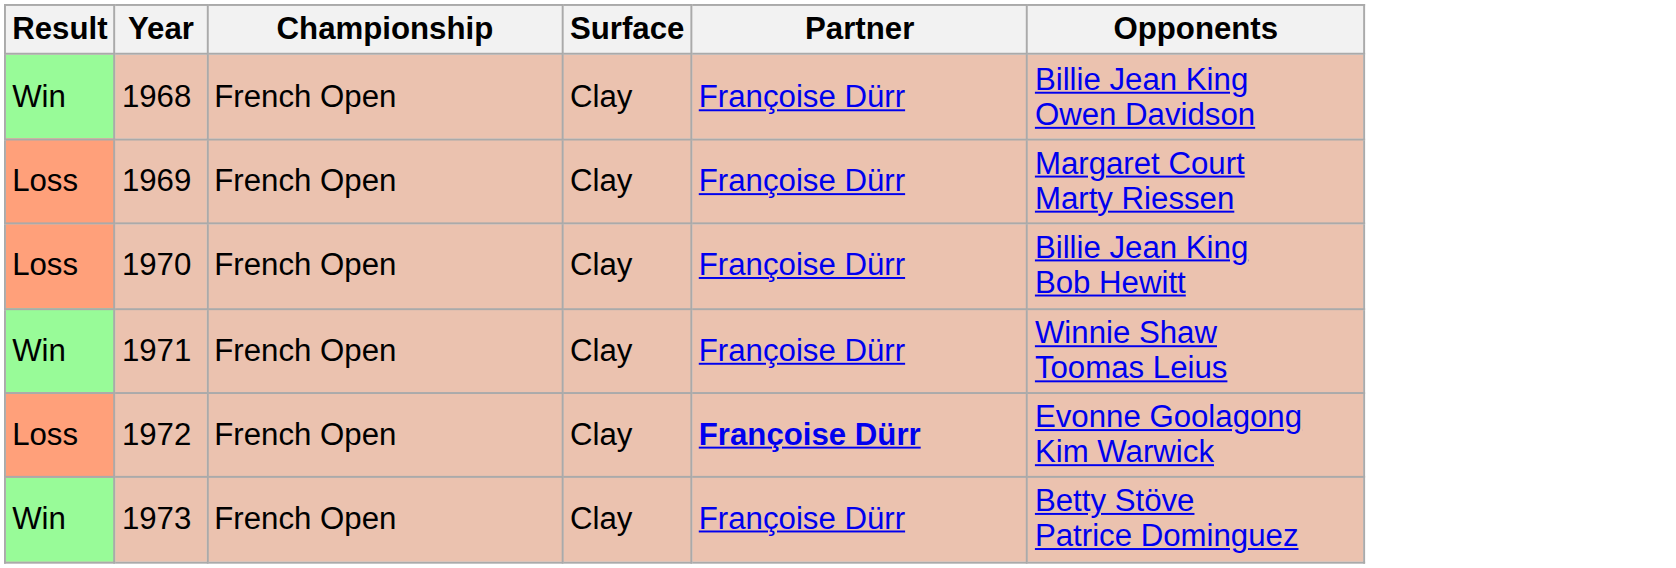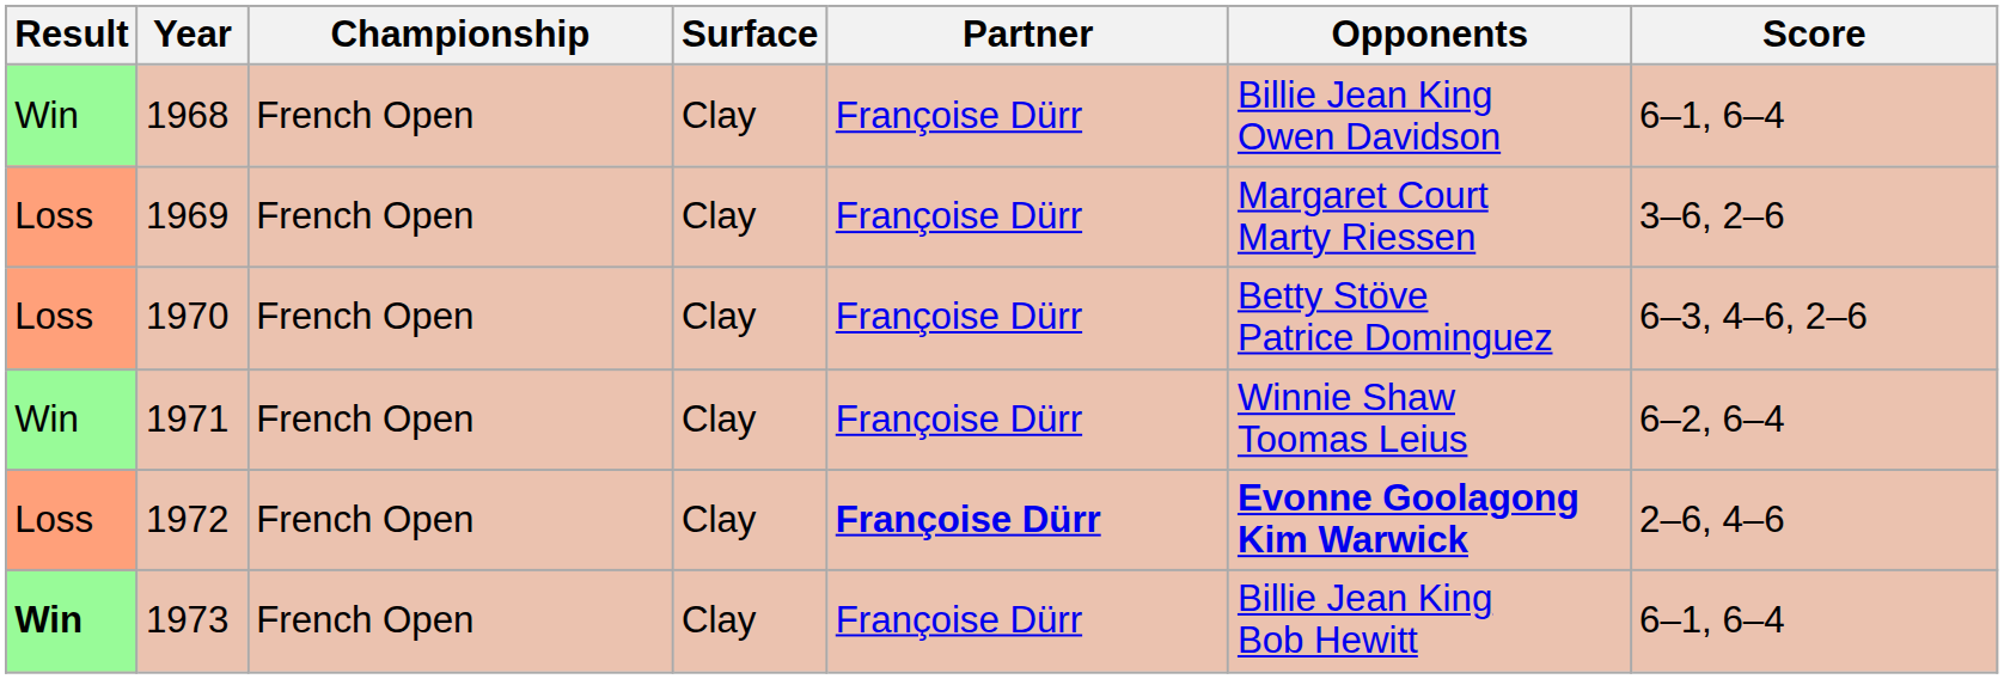 <table class="sortable wikitable">
 <tr>
 <th style="width:40px">Result</th>
 <th style="width:40px">Year</th>
 <th style="width:175px">Championship</th>
 <th style="width:50px">Surface</th>
 <th style="width:165px">Partner</th>
 <th style="width:165px">Opponents</th>
+<th style="width:150px" class="unsortable">Score</th>
 </tr>
 <tr style="background:#ebc2af;">
 <td style="background:#98fb98;">Win</td>
 <td>1968</td>
 <td>French Open</td>
 <td>Clay</td>
 <td> <a href='#'>Françoise Dürr</a></td>
 <td> <a href='#'>Billie Jean King</a> <br>  <a href='#'>Owen Davidson</a></td>
+<td>6–1, 6–4</td>
 </tr>
 <tr style="background:#ebc2af;">
 <td style="background:#ffa07a;">Loss</td>
 <td>1969</td>
 <td>French Open</td>
 <td>Clay</td>
 <td> <a href='#'>Françoise Dürr</a></td>
 <td> <a href='#'>Margaret Court</a> <br>  <a href='#'>Marty Riessen</a></td>
+<td>3–6, 2–6</td>
 </tr>
 <tr style="background:#ebc2af;">
 <td style="background:#ffa07a;">Loss</td>
 <td>1970</td>
 <td>French Open</td>
 <td>Clay</td>
 <td> <a href='#'>Françoise Dürr</a></td>
-<td> <a href='#'>Billie Jean King</a> <br>  <a href='#'>Bob Hewitt</a></td>
+<td> <a href='#'>Betty Stöve</a> <br>  <a href='#'>Patrice Dominguez</a></td>
+<td>6–3, 4–6, 2–6</td>
 </tr>
 <tr style="background:#ebc2af;">
 <td style="background:#98fb98;">Win</td>
 <td>1971</td>
 <td>French Open</td>
 <td>Clay</td>
 <td> <a href='#'>Françoise Dürr</a></td>
 <td> <a href='#'>Winnie Shaw</a> <br>  <a href='#'>Toomas Leius</a></td>
+<td>6–2, 6–4</td>
 </tr>
 <tr style="background:#ebc2af;">
 <td style="background:#ffa07a;">Loss</td>
 <td>1972</td>
 <td>French Open</td>
 <td>Clay</td>
 <td><strong> <a href='#'>Françoise Dürr</a></strong></td>
-<td> <a href='#'>Evonne Goolagong</a> <br>  <a href='#'>Kim Warwick</a></td>
+<td><strong> <a href='#'>Evonne Goolagong</a> <br>  <a href='#'>Kim Warwick</a></strong></td>
+<td>2–6, 4–6</td>
 </tr>
 <tr style="background:#ebc2af;">
-<td style="background:#98fb98;">Win</td>
+<td style="background:#98fb98;"><strong>Win</strong></td>
 <td>1973</td>
 <td>French Open</td>
 <td>Clay</td>
 <td> <a href='#'>Françoise Dürr</a></td>
-<td> <a href='#'>Betty Stöve</a> <br>  <a href='#'>Patrice Dominguez</a></td>
+<td> <a href='#'>Billie Jean King</a> <br>  <a href='#'>Bob Hewitt</a></td>
+<td>6–1, 6–4</td>
 </tr>
 </table>
